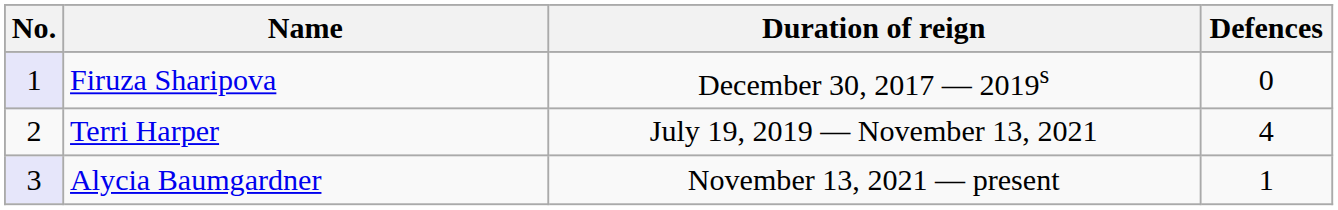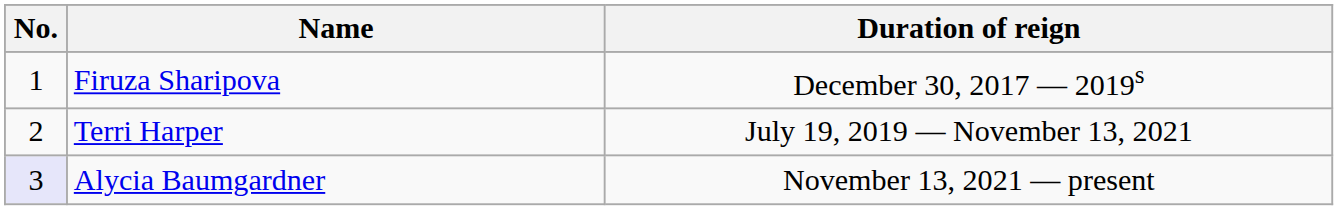 <table class="wikitable" width=80%>
 <tr>
 <th width=3%>No.</th>
 <th width=37%>Name</th>
 <th width=50%>Duration of reign</th>
-<th width=10%>Defences</th>
 </tr>
 <tr align=center>
-<td style="background: lavender;">1</td>
+<td>1</td>
 <td align=left> <a href='#'>Firuza Sharipova</a></td>
 <td>December 30, 2017 — 2019<sup>s</sup></td>
-<td>0</td>
 </tr>
 <tr align=center>
 <td>2</td>
 <td align=left> <a href='#'>Terri Harper</a></td>
 <td>July 19, 2019 — November 13, 2021</td>
-<td>4</td>
 </tr>
 <tr align=center>
 <td style="background: lavender;">3</td>
 <td align=left> <a href='#'>Alycia Baumgardner</a></td>
 <td>November 13, 2021 — present</td>
-<td>1</td>
 </tr>
 </table>
